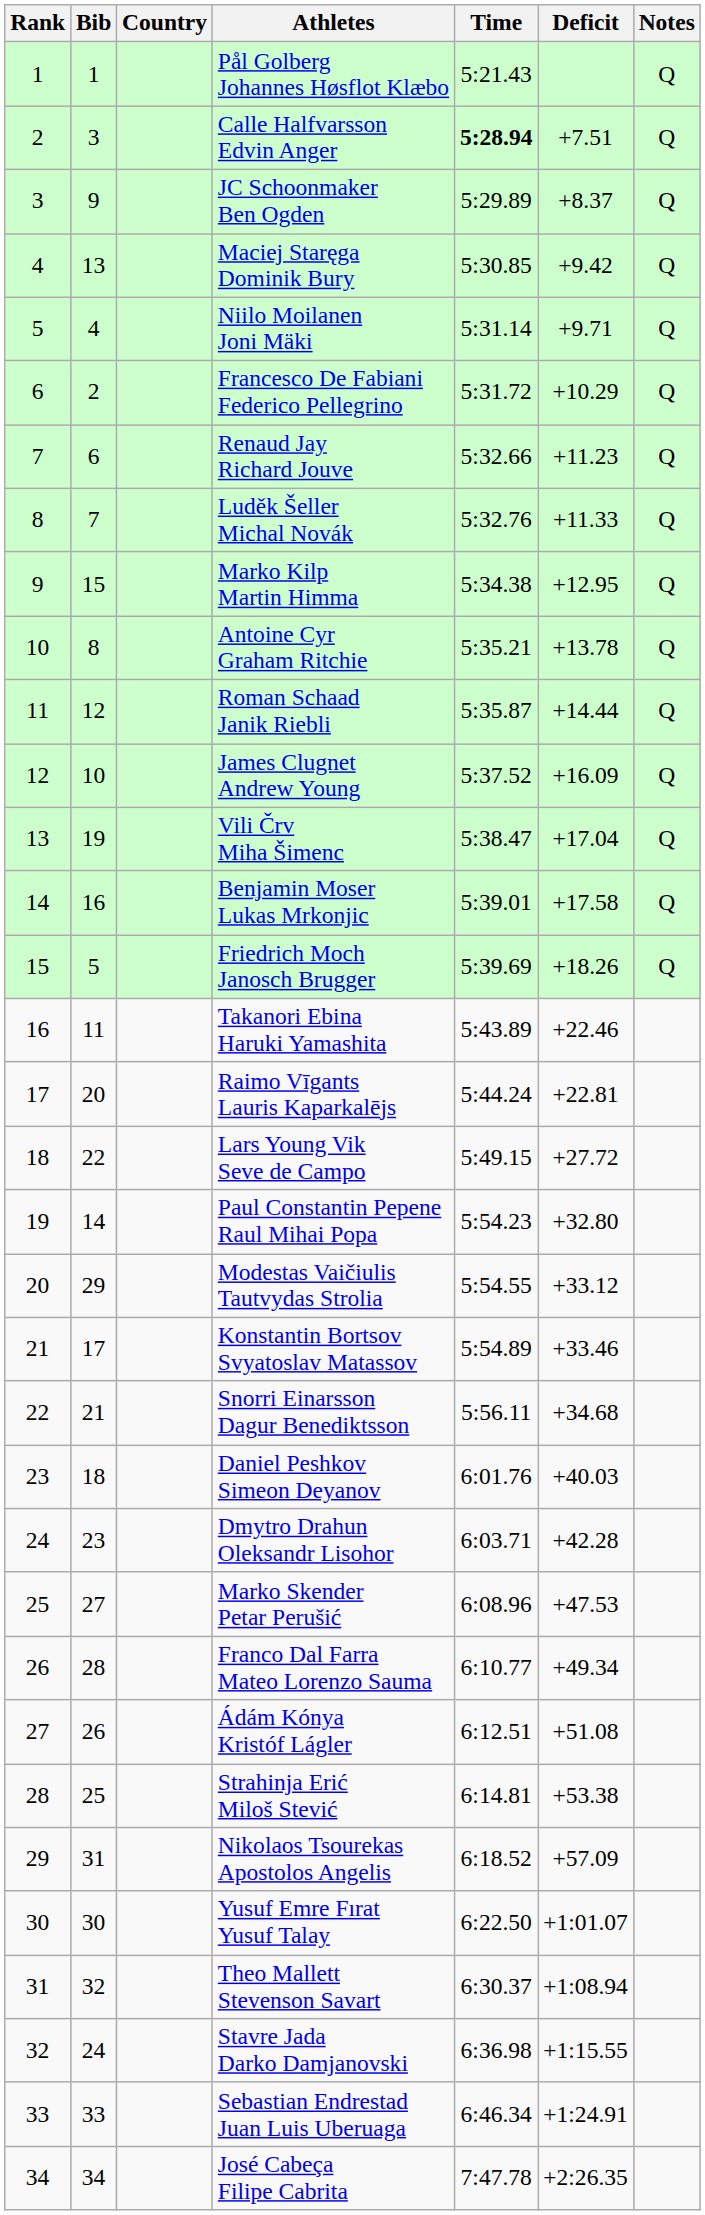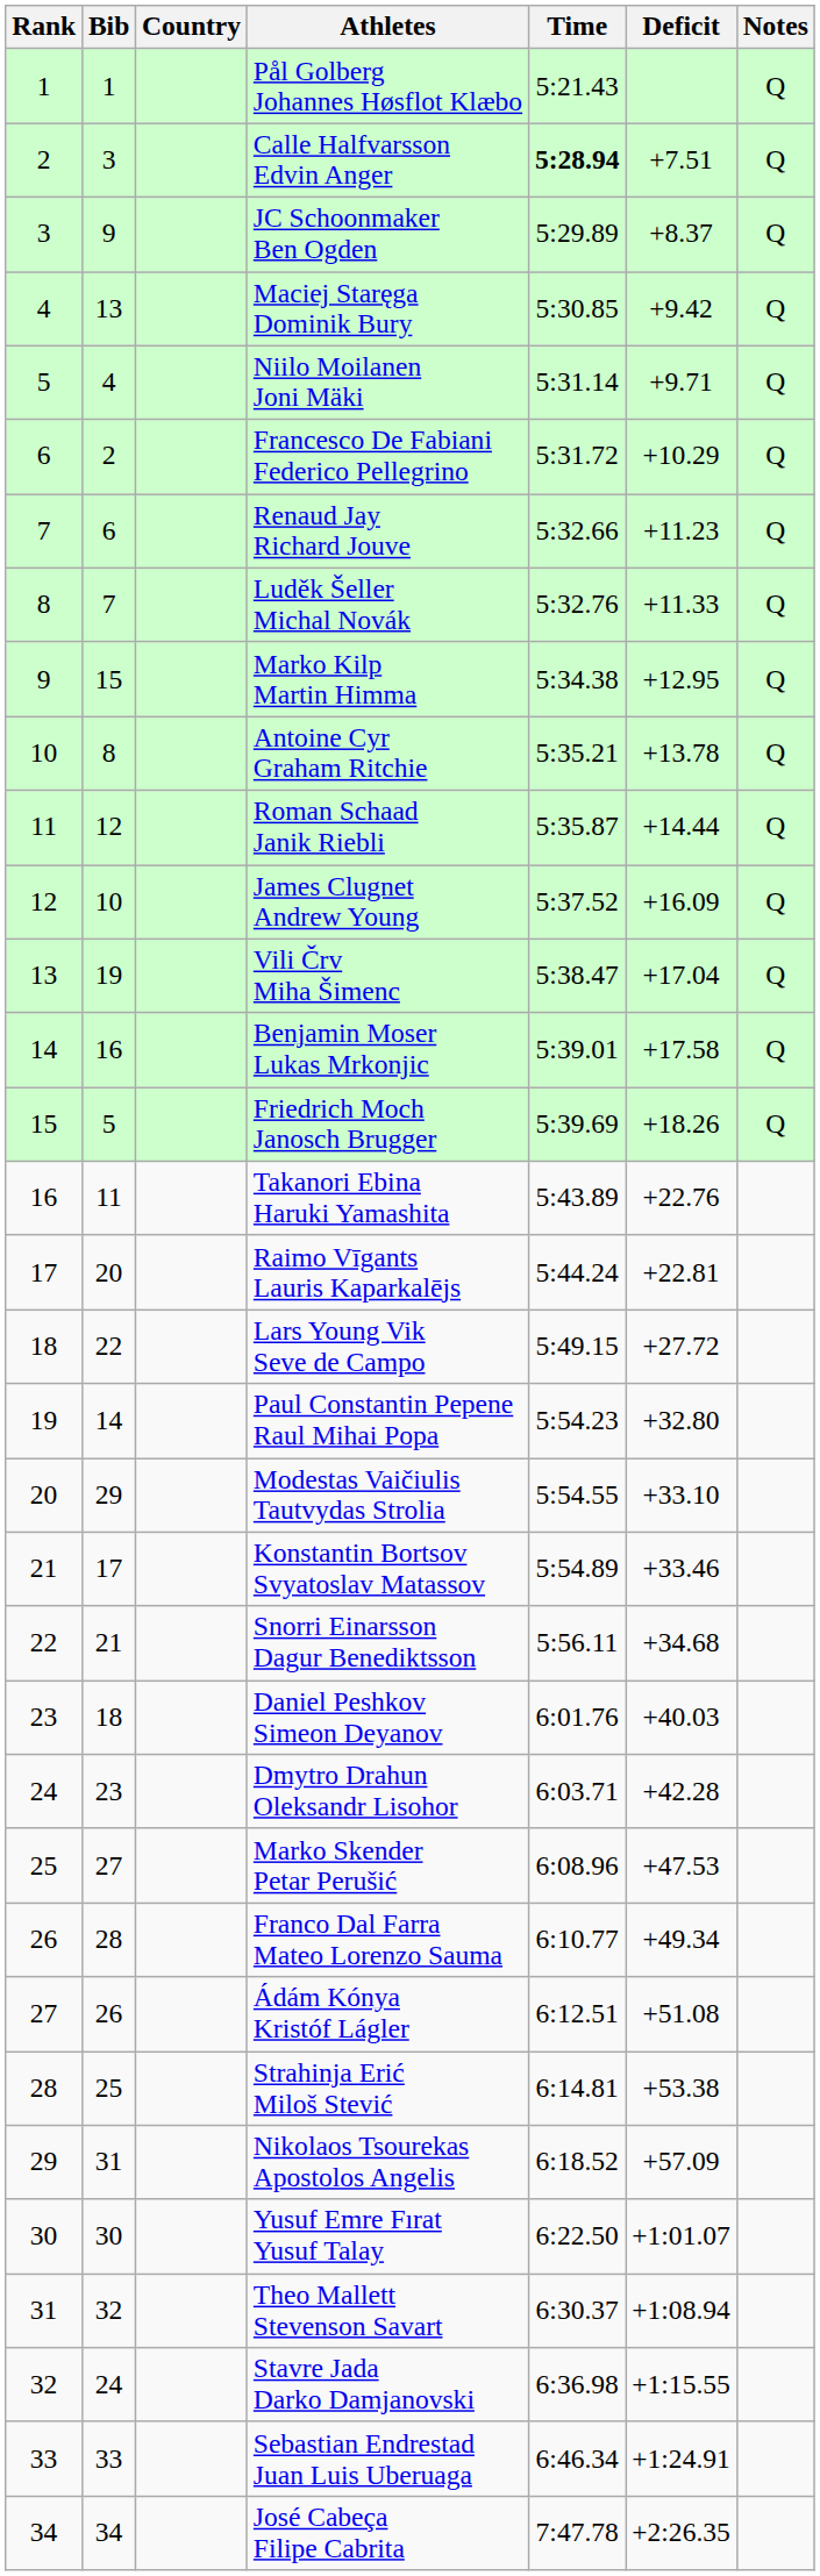 <table class="wikitable sortable" style="text-align:center">
 <tr>
 <th>Rank</th>
 <th>Bib</th>
 <th>Country</th>
 <th>Athletes</th>
 <th>Time</th>
 <th>Deficit</th>
 <th>Notes</th>
 </tr>
 <tr bgcolor=ccffcc>
 <td>1</td>
 <td>1</td>
 <td align=left></td>
 <td align=left><a href='#'>Pål Golberg</a><br><a href='#'>Johannes Høsflot Klæbo</a></td>
 <td>5:21.43</td>
 <td></td>
 <td>Q</td>
 </tr>
 <tr bgcolor=ccffcc>
 <td>2</td>
 <td>3</td>
 <td align=left></td>
 <td align=left><a href='#'>Calle Halfvarsson</a><br><a href='#'>Edvin Anger</a></td>
 <td><strong>5:28.94</strong></td>
 <td>+7.51</td>
 <td>Q</td>
 </tr>
 <tr bgcolor=ccffcc>
 <td>3</td>
 <td>9</td>
 <td align=left></td>
 <td align=left><a href='#'>JC Schoonmaker</a><br><a href='#'>Ben Ogden</a></td>
 <td>5:29.89</td>
 <td>+8.37</td>
 <td>Q</td>
 </tr>
 <tr bgcolor=ccffcc>
 <td>4</td>
 <td>13</td>
 <td align=left></td>
 <td align=left><a href='#'>Maciej Staręga</a><br><a href='#'>Dominik Bury</a></td>
 <td>5:30.85</td>
 <td>+9.42</td>
 <td>Q</td>
 </tr>
 <tr bgcolor=ccffcc>
 <td>5</td>
 <td>4</td>
 <td align=left></td>
 <td align=left><a href='#'>Niilo Moilanen</a><br><a href='#'>Joni Mäki</a></td>
 <td>5:31.14</td>
 <td>+9.71</td>
 <td>Q</td>
 </tr>
 <tr bgcolor=ccffcc>
 <td>6</td>
 <td>2</td>
 <td align=left></td>
 <td align=left><a href='#'>Francesco De Fabiani</a><br><a href='#'>Federico Pellegrino</a></td>
 <td>5:31.72</td>
 <td>+10.29</td>
 <td>Q</td>
 </tr>
 <tr bgcolor=ccffcc>
 <td>7</td>
 <td>6</td>
 <td align=left></td>
 <td align=left><a href='#'>Renaud Jay</a><br><a href='#'>Richard Jouve</a></td>
 <td>5:32.66</td>
 <td>+11.23</td>
 <td>Q</td>
 </tr>
 <tr bgcolor=ccffcc>
 <td>8</td>
 <td>7</td>
 <td align=left></td>
 <td align=left><a href='#'>Luděk Šeller</a><br><a href='#'>Michal Novák</a></td>
 <td>5:32.76</td>
 <td>+11.33</td>
 <td>Q</td>
 </tr>
 <tr bgcolor=ccffcc>
 <td>9</td>
 <td>15</td>
 <td align=left></td>
 <td align=left><a href='#'>Marko Kilp</a><br><a href='#'>Martin Himma</a></td>
 <td>5:34.38</td>
 <td>+12.95</td>
 <td>Q</td>
 </tr>
 <tr bgcolor=ccffcc>
 <td>10</td>
 <td>8</td>
 <td align=left></td>
 <td align=left><a href='#'>Antoine Cyr</a><br><a href='#'>Graham Ritchie</a></td>
 <td>5:35.21</td>
 <td>+13.78</td>
 <td>Q</td>
 </tr>
 <tr bgcolor=ccffcc>
 <td>11</td>
 <td>12</td>
 <td align=left></td>
 <td align=left><a href='#'>Roman Schaad</a><br><a href='#'>Janik Riebli</a></td>
 <td>5:35.87</td>
 <td>+14.44</td>
 <td>Q</td>
 </tr>
 <tr bgcolor=ccffcc>
 <td>12</td>
 <td>10</td>
 <td align=left></td>
 <td align=left><a href='#'>James Clugnet</a><br><a href='#'>Andrew Young</a></td>
 <td>5:37.52</td>
 <td>+16.09</td>
 <td>Q</td>
 </tr>
 <tr bgcolor=ccffcc>
 <td>13</td>
 <td>19</td>
 <td align=left></td>
 <td align=left><a href='#'>Vili Črv</a><br><a href='#'>Miha Šimenc</a></td>
 <td>5:38.47</td>
 <td>+17.04</td>
 <td>Q</td>
 </tr>
 <tr bgcolor=ccffcc>
 <td>14</td>
 <td>16</td>
 <td align=left></td>
 <td align=left><a href='#'>Benjamin Moser</a><br><a href='#'>Lukas Mrkonjic</a></td>
 <td>5:39.01</td>
 <td>+17.58</td>
 <td>Q</td>
 </tr>
 <tr bgcolor=ccffcc>
 <td>15</td>
 <td>5</td>
 <td align=left></td>
 <td align=left><a href='#'>Friedrich Moch</a><br><a href='#'>Janosch Brugger</a></td>
 <td>5:39.69</td>
 <td>+18.26</td>
 <td>Q</td>
 </tr>
 <tr>
 <td>16</td>
 <td>11</td>
 <td align=left></td>
 <td align=left><a href='#'>Takanori Ebina</a><br><a href='#'>Haruki Yamashita</a></td>
 <td>5:43.89</td>
-<td>+22.46</td>
+<td>+22.76</td>
 <td></td>
 </tr>
 <tr>
 <td>17</td>
 <td>20</td>
 <td align=left></td>
 <td align=left><a href='#'>Raimo Vīgants</a><br><a href='#'>Lauris Kaparkalējs</a></td>
 <td>5:44.24</td>
 <td>+22.81</td>
 <td></td>
 </tr>
 <tr>
 <td>18</td>
 <td>22</td>
 <td align=left></td>
 <td align=left><a href='#'>Lars Young Vik</a><br><a href='#'>Seve de Campo</a></td>
 <td>5:49.15</td>
 <td>+27.72</td>
 <td></td>
 </tr>
 <tr>
 <td>19</td>
 <td>14</td>
 <td align=left></td>
 <td align=left><a href='#'>Paul Constantin Pepene</a><br><a href='#'>Raul Mihai Popa</a></td>
 <td>5:54.23</td>
 <td>+32.80</td>
 <td></td>
 </tr>
 <tr>
 <td>20</td>
 <td>29</td>
 <td align=left></td>
 <td align=left><a href='#'>Modestas Vaičiulis</a><br><a href='#'>Tautvydas Strolia</a></td>
 <td>5:54.55</td>
-<td>+33.12</td>
+<td>+33.10</td>
 <td></td>
 </tr>
 <tr>
 <td>21</td>
 <td>17</td>
 <td align=left></td>
 <td align=left><a href='#'>Konstantin Bortsov</a><br><a href='#'>Svyatoslav Matassov</a></td>
 <td>5:54.89</td>
 <td>+33.46</td>
 <td></td>
 </tr>
 <tr>
 <td>22</td>
 <td>21</td>
 <td align=left></td>
 <td align=left><a href='#'>Snorri Einarsson</a><br><a href='#'>Dagur Benediktsson</a></td>
 <td>5:56.11</td>
 <td>+34.68</td>
 <td></td>
 </tr>
 <tr>
 <td>23</td>
 <td>18</td>
 <td align=left></td>
 <td align=left><a href='#'>Daniel Peshkov</a><br><a href='#'>Simeon Deyanov</a></td>
 <td>6:01.76</td>
 <td>+40.03</td>
 <td></td>
 </tr>
 <tr>
 <td>24</td>
 <td>23</td>
 <td align=left></td>
 <td align=left><a href='#'>Dmytro Drahun</a><br><a href='#'>Oleksandr Lisohor</a></td>
 <td>6:03.71</td>
 <td>+42.28</td>
 <td></td>
 </tr>
 <tr>
 <td>25</td>
 <td>27</td>
 <td align=left></td>
 <td align=left><a href='#'>Marko Skender</a><br><a href='#'>Petar Perušić</a></td>
 <td>6:08.96</td>
 <td>+47.53</td>
 <td></td>
 </tr>
 <tr>
 <td>26</td>
 <td>28</td>
 <td align=left></td>
 <td align=left><a href='#'>Franco Dal Farra</a><br><a href='#'>Mateo Lorenzo Sauma</a></td>
 <td>6:10.77</td>
 <td>+49.34</td>
 <td></td>
 </tr>
 <tr>
 <td>27</td>
 <td>26</td>
 <td align=left></td>
 <td align=left><a href='#'>Ádám Kónya</a><br><a href='#'>Kristóf Lágler</a></td>
 <td>6:12.51</td>
 <td>+51.08</td>
 <td></td>
 </tr>
 <tr>
 <td>28</td>
 <td>25</td>
 <td align=left></td>
 <td align=left><a href='#'>Strahinja Erić</a><br><a href='#'>Miloš Stević</a></td>
 <td>6:14.81</td>
 <td>+53.38</td>
 <td></td>
 </tr>
 <tr>
 <td>29</td>
 <td>31</td>
 <td align=left></td>
 <td align=left><a href='#'>Nikolaos Tsourekas</a><br><a href='#'>Apostolos Angelis</a></td>
 <td>6:18.52</td>
 <td>+57.09</td>
 <td></td>
 </tr>
 <tr>
 <td>30</td>
 <td>30</td>
 <td align=left></td>
 <td align=left><a href='#'>Yusuf Emre Fırat</a><br><a href='#'>Yusuf Talay</a></td>
 <td>6:22.50</td>
 <td>+1:01.07</td>
 <td></td>
 </tr>
 <tr>
 <td>31</td>
 <td>32</td>
 <td align=left></td>
 <td align=left><a href='#'>Theo Mallett</a><br><a href='#'>Stevenson Savart</a></td>
 <td>6:30.37</td>
 <td>+1:08.94</td>
 <td></td>
 </tr>
 <tr>
 <td>32</td>
 <td>24</td>
 <td align=left></td>
 <td align=left><a href='#'>Stavre Jada</a><br><a href='#'>Darko Damjanovski</a></td>
 <td>6:36.98</td>
 <td>+1:15.55</td>
 <td></td>
 </tr>
 <tr>
 <td>33</td>
 <td>33</td>
 <td align=left></td>
 <td align=left><a href='#'>Sebastian Endrestad</a><br><a href='#'>Juan Luis Uberuaga</a></td>
 <td>6:46.34</td>
 <td>+1:24.91</td>
 <td></td>
 </tr>
 <tr>
 <td>34</td>
 <td>34</td>
 <td align=left></td>
 <td align=left><a href='#'>José Cabeça</a><br><a href='#'>Filipe Cabrita</a></td>
 <td>7:47.78</td>
 <td>+2:26.35</td>
 <td></td>
 </tr>
 </table>
